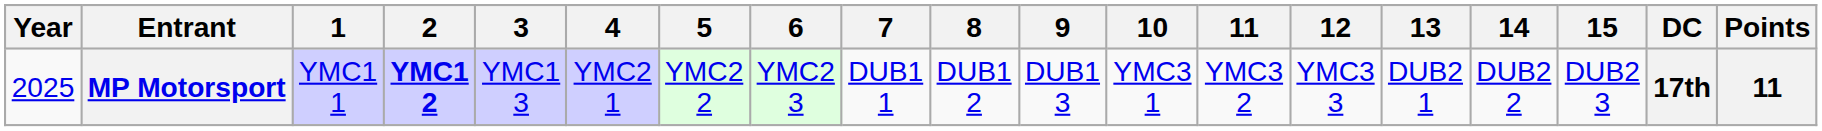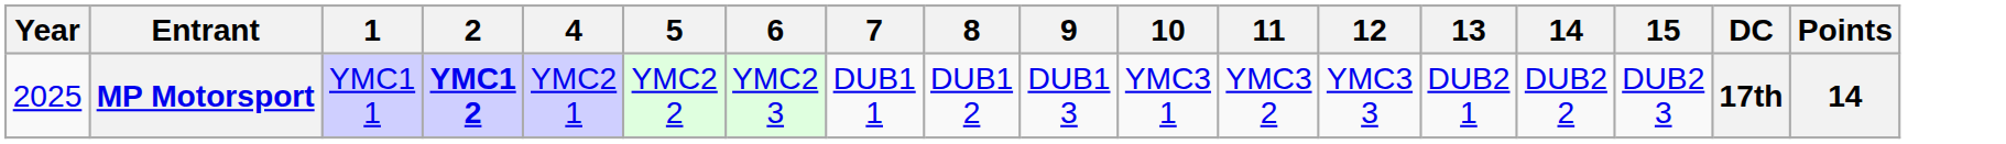 <table class="wikitable" style="text-align:center; font-size:85%">
 <tr>
 <th>Year</th>
 <th>Entrant</th>
 <th>1</th>
 <th>2</th>
-<th>3</th>
 <th>4</th>
 <th>5</th>
 <th>6</th>
 <th>7</th>
 <th>8</th>
 <th>9</th>
 <th>10</th>
 <th>11</th>
 <th>12</th>
 <th>13</th>
 <th>14</th>
 <th>15</th>
 <th>DC</th>
 <th>Points</th>
 </tr>
 <tr>
 <td><a href='#'>2025</a></td>
 <th nowrap><a href='#'>MP Motorsport</a></th>
 <td style="background:#CFCFFF;"><a href='#'>YMC1<br>1</a><br></td>
 <td style="background:#CFCFFF;"><strong><a href='#'>YMC1<br>2</a><br></strong></td>
-<td style="background:#CFCFFF;"><a href='#'>YMC1<br>3</a><br></td>
 <td style="background:#CFCFFF;"><a href='#'>YMC2<br>1</a><br></td>
 <td style="background:#DFFFDF;"><a href='#'>YMC2<br>2</a><br></td>
 <td style="background:#DFFFDF;"><a href='#'>YMC2<br>3</a><br></td>
 <td style="background:#;"><a href='#'>DUB1<br>1</a></td>
 <td style="background:#;"><a href='#'>DUB1<br>2</a></td>
 <td style="background:#;"><a href='#'>DUB1<br>3</a></td>
 <td style="background:#;"><a href='#'>YMC3<br>1</a></td>
 <td style="background:#;"><a href='#'>YMC3<br>2</a></td>
 <td style="background:#;"><a href='#'>YMC3<br>3</a></td>
 <td style="background:#;"><a href='#'>DUB2<br>1</a></td>
 <td style="background:#;"><a href='#'>DUB2<br>2</a></td>
 <td style="background:#;"><a href='#'>DUB2<br>3</a></td>
 <th>17th</th>
-<th>11</th>
+<th>14</th>
 </tr>
 </table>
